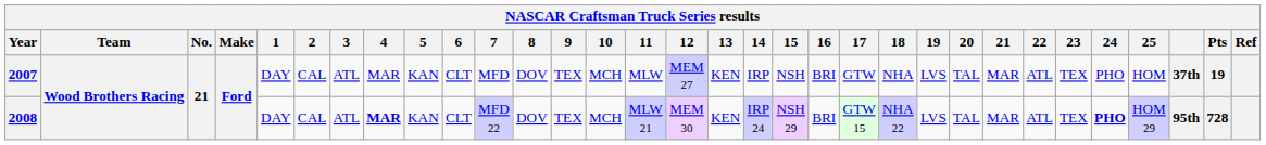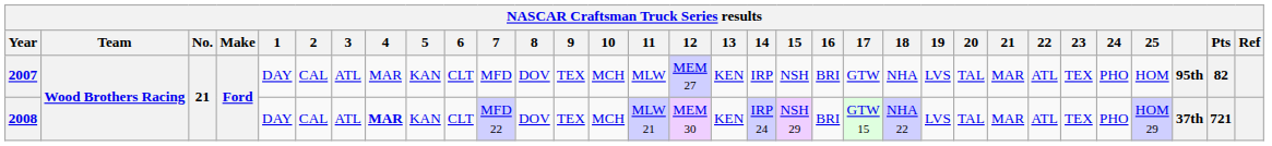 <table class="wikitable" style="text-align:center; font-size:75%">
 <tr>
 <th colspan=45><a href='#'>NASCAR Craftsman Truck Series</a> results</th>
 </tr>
 <tr>
 <th>Year</th>
 <th>Team</th>
 <th>No.</th>
 <th>Make</th>
 <th>1</th>
 <th>2</th>
 <th>3</th>
 <th>4</th>
 <th>5</th>
 <th>6</th>
 <th>7</th>
 <th>8</th>
 <th>9</th>
 <th>10</th>
 <th>11</th>
 <th>12</th>
 <th>13</th>
 <th>14</th>
 <th>15</th>
 <th>16</th>
 <th>17</th>
 <th>18</th>
 <th>19</th>
 <th>20</th>
 <th>21</th>
 <th>22</th>
 <th>23</th>
 <th>24</th>
 <th>25</th>
 <th></th>
 <th>Pts</th>
 <th>Ref</th>
 </tr>
 <tr>
 <th><a href='#'>2007</a></th>
 <th rowspan=2><a href='#'>Wood Brothers Racing</a></th>
 <th rowspan=2>21</th>
 <th rowspan=2><a href='#'>Ford</a></th>
 <td><a href='#'>DAY</a></td>
 <td><a href='#'>CAL</a></td>
 <td><a href='#'>ATL</a></td>
 <td><a href='#'>MAR</a></td>
 <td><a href='#'>KAN</a></td>
 <td><a href='#'>CLT</a></td>
 <td><a href='#'>MFD</a></td>
 <td><a href='#'>DOV</a></td>
 <td><a href='#'>TEX</a></td>
 <td><a href='#'>MCH</a></td>
 <td><a href='#'>MLW</a></td>
 <td style="background:#CFCFFF;"><a href='#'>MEM</a><br><small>27</small></td>
 <td><a href='#'>KEN</a></td>
 <td><a href='#'>IRP</a></td>
 <td><a href='#'>NSH</a></td>
 <td><a href='#'>BRI</a></td>
 <td><a href='#'>GTW</a></td>
 <td><a href='#'>NHA</a></td>
 <td><a href='#'>LVS</a></td>
 <td><a href='#'>TAL</a></td>
 <td><a href='#'>MAR</a></td>
 <td><a href='#'>ATL</a></td>
 <td><a href='#'>TEX</a></td>
 <td><a href='#'>PHO</a></td>
 <td><a href='#'>HOM</a></td>
-<th>37th</th>
-<th>19</th>
+<th>95th</th>
+<th>82</th>
 <th></th>
 </tr>
 <tr>
 <th><a href='#'>2008</a></th>
 <td><a href='#'>DAY</a></td>
 <td><a href='#'>CAL</a></td>
 <td><a href='#'>ATL</a></td>
 <td><strong><a href='#'>MAR</a></strong></td>
 <td><a href='#'>KAN</a></td>
 <td><a href='#'>CLT</a></td>
 <td style="background:#CFCFFF;"><a href='#'>MFD</a><br><small>22</small></td>
 <td><a href='#'>DOV</a></td>
 <td><a href='#'>TEX</a></td>
 <td><a href='#'>MCH</a></td>
 <td style="background:#CFCFFF;"><a href='#'>MLW</a><br><small>21</small></td>
 <td style="background:#EFCFFF;"><a href='#'>MEM</a><br><small>30</small></td>
 <td><a href='#'>KEN</a></td>
 <td style="background:#CFCFFF;"><a href='#'>IRP</a><br><small>24</small></td>
 <td style="background:#EFCFFF;"><a href='#'>NSH</a><br><small>29</small></td>
 <td><a href='#'>BRI</a></td>
 <td style="background:#DFFFDF;"><a href='#'>GTW</a><br><small>15</small></td>
 <td style="background:#CFCFFF;"><a href='#'>NHA</a><br><small>22</small></td>
 <td><a href='#'>LVS</a></td>
 <td><a href='#'>TAL</a></td>
 <td><a href='#'>MAR</a></td>
 <td><a href='#'>ATL</a></td>
 <td><a href='#'>TEX</a></td>
-<td><strong><a href='#'>PHO</a></strong></td>
+<td><a href='#'>PHO</a></td>
 <td style="background:#CFCFFF;"><a href='#'>HOM</a><br><small>29</small></td>
-<th>95th</th>
-<th>728</th>
+<th>37th</th>
+<th>721</th>
 <th></th>
 </tr>
 </table>
